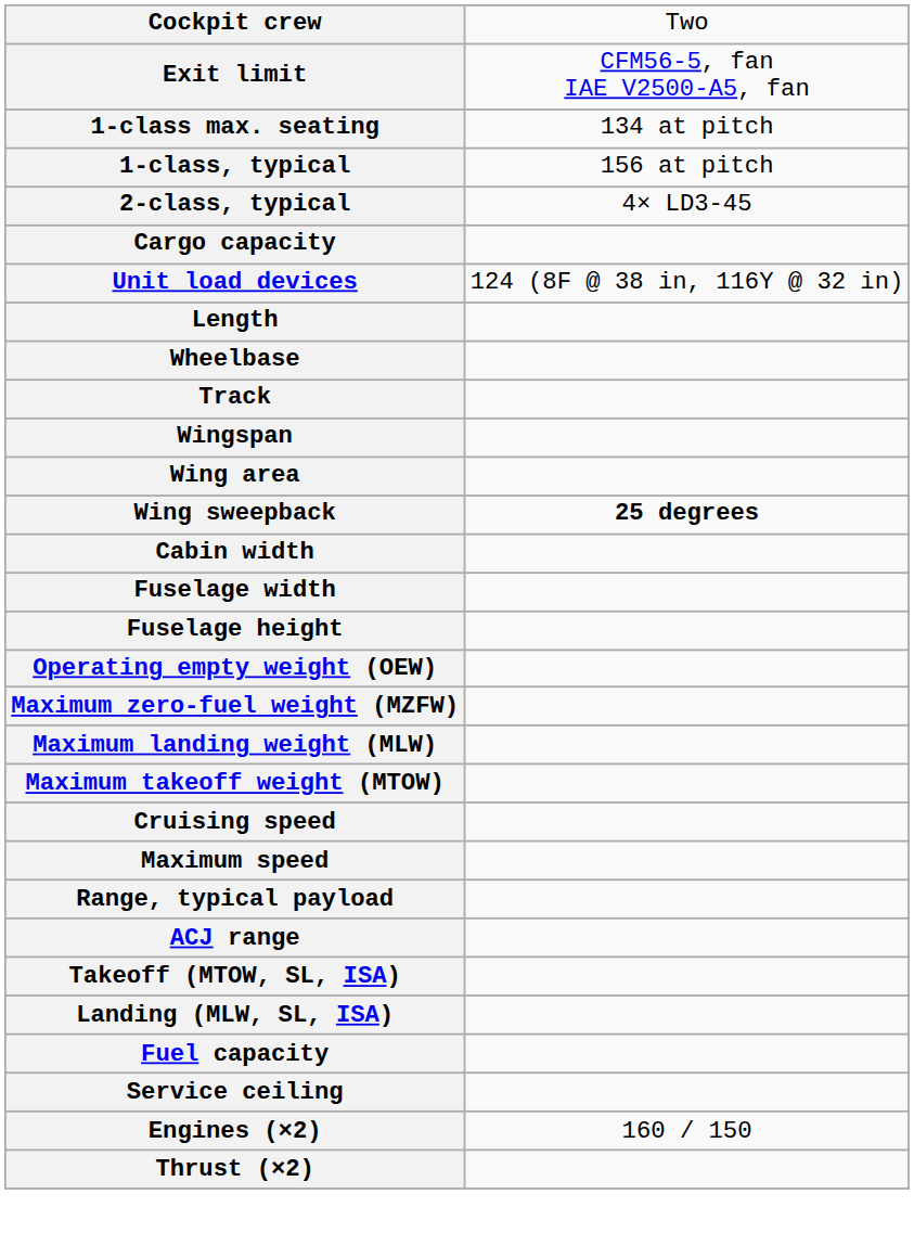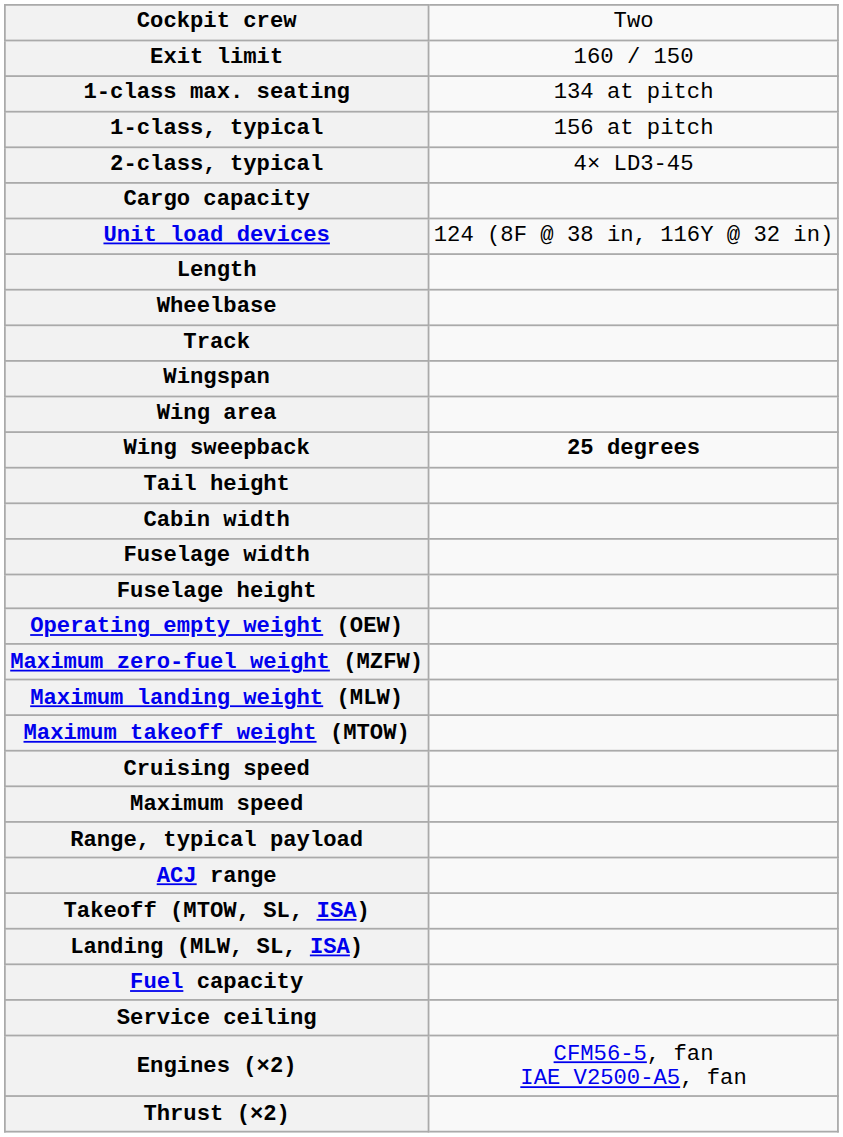 <table class="wikitable" style="text-align:center; font-size:96%;">
 <tr>
 <th>Cockpit crew</th>
 <td>Two</td>
 </tr>
 <tr>
 <th>Exit limit</th>
-<td><a href='#'>CFM56-5</a>,  fan<br><a href='#'>IAE V2500-A5</a>,  fan</td>
+<td>160 / 150</td>
 </tr>
 <tr>
 <th>1-class max. seating</th>
 <td>134 at  pitch</td>
 </tr>
 <tr>
 <th>1-class, typical</th>
 <td>156 at  pitch</td>
 </tr>
 <tr>
 <th>2-class, typical</th>
 <td>4× LD3-45</td>
 </tr>
 <tr>
 <th>Cargo capacity</th>
 <td></td>
 </tr>
 <tr>
 <th><a href='#'>Unit load devices</a></th>
 <td>124 (8F @ 38 in, 116Y @ 32 in)</td>
 </tr>
 <tr>
 <th>Length</th>
 <td></td>
 </tr>
 <tr>
 <th>Wheelbase</th>
 <td></td>
 </tr>
 <tr>
 <th>Track</th>
 <td></td>
 </tr>
 <tr>
 <th>Wingspan</th>
 <td></td>
 </tr>
 <tr>
 <th>Wing area</th>
 <td></td>
 </tr>
 <tr>
 <th>Wing sweepback</th>
 <td><strong>25 degrees</strong></td>
+</tr>
+<tr>
+<th>Tail height</th>
+<td></td>
 </tr>
 <tr>
 <th>Cabin width</th>
 <td></td>
 </tr>
 <tr>
 <th>Fuselage width</th>
 <td></td>
 </tr>
 <tr>
 <th>Fuselage height</th>
 <td></td>
 </tr>
 <tr>
 <th><a href='#'>Operating empty weight</a> (OEW)</th>
 <td></td>
 </tr>
 <tr>
 <th><a href='#'>Maximum zero-fuel weight</a> (MZFW)</th>
 <td></td>
 </tr>
 <tr>
 <th><a href='#'>Maximum landing weight</a> (MLW)</th>
 <td></td>
 </tr>
 <tr>
 <th><a href='#'>Maximum takeoff weight</a> (MTOW)</th>
 <td></td>
 </tr>
 <tr>
 <th>Cruising speed</th>
 <td></td>
 </tr>
 <tr>
 <th>Maximum speed</th>
 <td></td>
 </tr>
 <tr>
 <th>Range, typical payload</th>
 <td></td>
 </tr>
 <tr>
 <th><a href='#'>ACJ</a> range</th>
 <td></td>
 </tr>
 <tr>
 <th>Takeoff (MTOW, SL, <a href='#'>ISA</a>)</th>
 <td></td>
 </tr>
 <tr>
 <th>Landing (MLW, SL, <a href='#'>ISA</a>)</th>
 <td></td>
 </tr>
 <tr>
 <th><a href='#'>Fuel</a> capacity</th>
 <td></td>
 </tr>
 <tr>
 <th>Service ceiling</th>
 <td></td>
 </tr>
 <tr>
 <th>Engines (×2)</th>
-<td>160 / 150</td>
+<td><a href='#'>CFM56-5</a>,  fan<br><a href='#'>IAE V2500-A5</a>,  fan</td>
 </tr>
 <tr>
 <th>Thrust (×2)</th>
 <td></td>
 </tr>
 </table>
